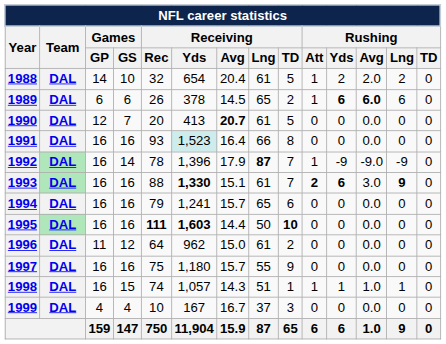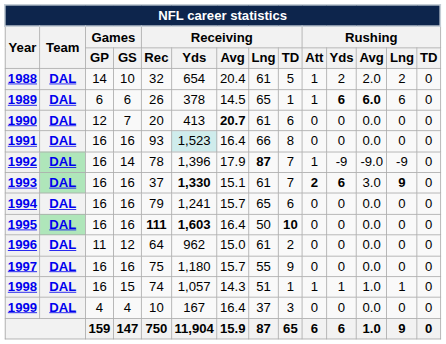 <table class=wikitable style="text-align:center;">
 <tr>
 <th colspan="14" style="background: #0D254C; border: 2px solid #C5CED6; color: #FFFFFF;">NFL career statistics</th>
 </tr>
 <tr>
 <th rowspan="2">Year</th>
 <th rowspan="2">Team</th>
 <th colspan="2">Games</th>
 <th colspan="5">Receiving</th>
 <th colspan="5">Rushing</th>
 </tr>
 <tr>
 <th>GP</th>
 <th>GS</th>
 <th>Rec</th>
 <th>Yds</th>
 <th>Avg</th>
 <th>Lng</th>
 <th>TD</th>
 <th>Att</th>
 <th>Yds</th>
 <th>Avg</th>
 <th>Lng</th>
 <th>TD</th>
 </tr>
 <tr>
 <th><a href='#'>1988</a></th>
 <th><a href='#'>DAL</a></th>
 <td>14</td>
 <td>10</td>
 <td>32</td>
 <td>654</td>
 <td>20.4</td>
 <td>61</td>
 <td>5</td>
 <td>1</td>
 <td>2</td>
 <td>2.0</td>
 <td>2</td>
 <td>0</td>
 </tr>
 <tr>
 <th><a href='#'>1989</a></th>
 <th><a href='#'>DAL</a></th>
 <td>6</td>
 <td>6</td>
 <td>26</td>
 <td>378</td>
 <td>14.5</td>
 <td>65</td>
-<td>2</td>
+<td>1</td>
 <td>1</td>
 <td><strong>6</strong></td>
 <td><strong>6.0</strong></td>
 <td>6</td>
 <td>0</td>
 </tr>
 <tr>
 <th><a href='#'>1990</a></th>
 <th><a href='#'>DAL</a></th>
 <td>12</td>
 <td>7</td>
 <td>20</td>
 <td>413</td>
 <td><strong>20.7</strong></td>
 <td>61</td>
-<td>5</td>
+<td>6</td>
 <td>0</td>
 <td>0</td>
 <td>0.0</td>
 <td>0</td>
 <td>0</td>
 </tr>
 <tr>
 <th><a href='#'>1991</a></th>
 <th><a href='#'>DAL</a></th>
 <td>16</td>
 <td>16</td>
 <td>93</td>
 <td style="background:#cfecec; width:3em;">1,523</td>
 <td>16.4</td>
 <td>66</td>
 <td>8</td>
 <td>0</td>
 <td>0</td>
 <td>0.0</td>
 <td>0</td>
 <td>0</td>
 </tr>
 <tr>
 <th><a href='#'>1992</a></th>
 <th style="background:#afe6ba; width:3em;"><a href='#'>DAL</a></th>
 <td>16</td>
 <td>14</td>
 <td>78</td>
 <td>1,396</td>
 <td>17.9</td>
 <td><strong>87</strong></td>
 <td>7</td>
 <td>1</td>
 <td>-9</td>
 <td>-9.0</td>
 <td>-9</td>
 <td>0</td>
 </tr>
 <tr>
 <th><a href='#'>1993</a></th>
 <th style="background:#afe6ba; width:3em;"><a href='#'>DAL</a></th>
 <td>16</td>
 <td>16</td>
-<td>88</td>
+<td>37</td>
 <td><strong>1,330</strong></td>
 <td>15.1</td>
 <td>61</td>
 <td>7</td>
 <td><strong>2</strong></td>
 <td><strong>6</strong></td>
 <td>3.0</td>
 <td><strong>9</strong></td>
 <td>0</td>
 </tr>
 <tr>
 <th><a href='#'>1994</a></th>
 <th><a href='#'>DAL</a></th>
 <td>16</td>
 <td>16</td>
 <td>79</td>
 <td>1,241</td>
 <td>15.7</td>
 <td>65</td>
 <td>6</td>
 <td>0</td>
 <td>0</td>
 <td>0.0</td>
 <td>0</td>
 <td>0</td>
 </tr>
 <tr>
 <th><a href='#'>1995</a></th>
 <th style="background:#afe6ba; width:3em;"><a href='#'>DAL</a></th>
 <td>16</td>
 <td>16</td>
 <td><strong>111</strong></td>
 <td><strong>1,603</strong></td>
-<td>14.4</td>
+<td>16.4</td>
 <td>50</td>
 <td><strong>10</strong></td>
 <td>0</td>
 <td>0</td>
 <td>0.0</td>
 <td>0</td>
 <td>0</td>
 </tr>
 <tr>
 <th><a href='#'>1996</a></th>
 <th><a href='#'>DAL</a></th>
 <td>11</td>
 <td>12</td>
 <td>64</td>
 <td>962</td>
 <td>15.0</td>
 <td>61</td>
 <td>2</td>
 <td>0</td>
 <td>0</td>
 <td>0.0</td>
 <td>0</td>
 <td>0</td>
 </tr>
 <tr>
 <th><a href='#'>1997</a></th>
 <th><a href='#'>DAL</a></th>
 <td>16</td>
 <td>16</td>
 <td>75</td>
 <td>1,180</td>
 <td>15.7</td>
 <td>55</td>
 <td>9</td>
 <td>0</td>
 <td>0</td>
 <td>0.0</td>
 <td>0</td>
 <td>0</td>
 </tr>
 <tr>
 <th><a href='#'>1998</a></th>
 <th><a href='#'>DAL</a></th>
 <td>16</td>
 <td>15</td>
 <td>74</td>
 <td>1,057</td>
 <td>14.3</td>
 <td>51</td>
 <td>1</td>
 <td>1</td>
 <td>1</td>
 <td>1.0</td>
 <td>1</td>
 <td>0</td>
 </tr>
 <tr>
 <th><a href='#'>1999</a></th>
 <th><a href='#'>DAL</a></th>
 <td>4</td>
 <td>4</td>
 <td>10</td>
 <td>167</td>
-<td>16.7</td>
+<td>16.4</td>
 <td>37</td>
 <td>3</td>
 <td>0</td>
 <td>0</td>
 <td>0.0</td>
 <td>0</td>
 <td>0</td>
 </tr>
 <tr>
 <th colspan="2"></th>
 <th>159</th>
 <th>147</th>
 <th>750</th>
 <th>11,904</th>
 <th>15.9</th>
 <th>87</th>
 <th>65</th>
 <th>6</th>
 <th>6</th>
 <th>1.0</th>
 <th>9</th>
 <th>0</th>
 </tr>
 </table>
